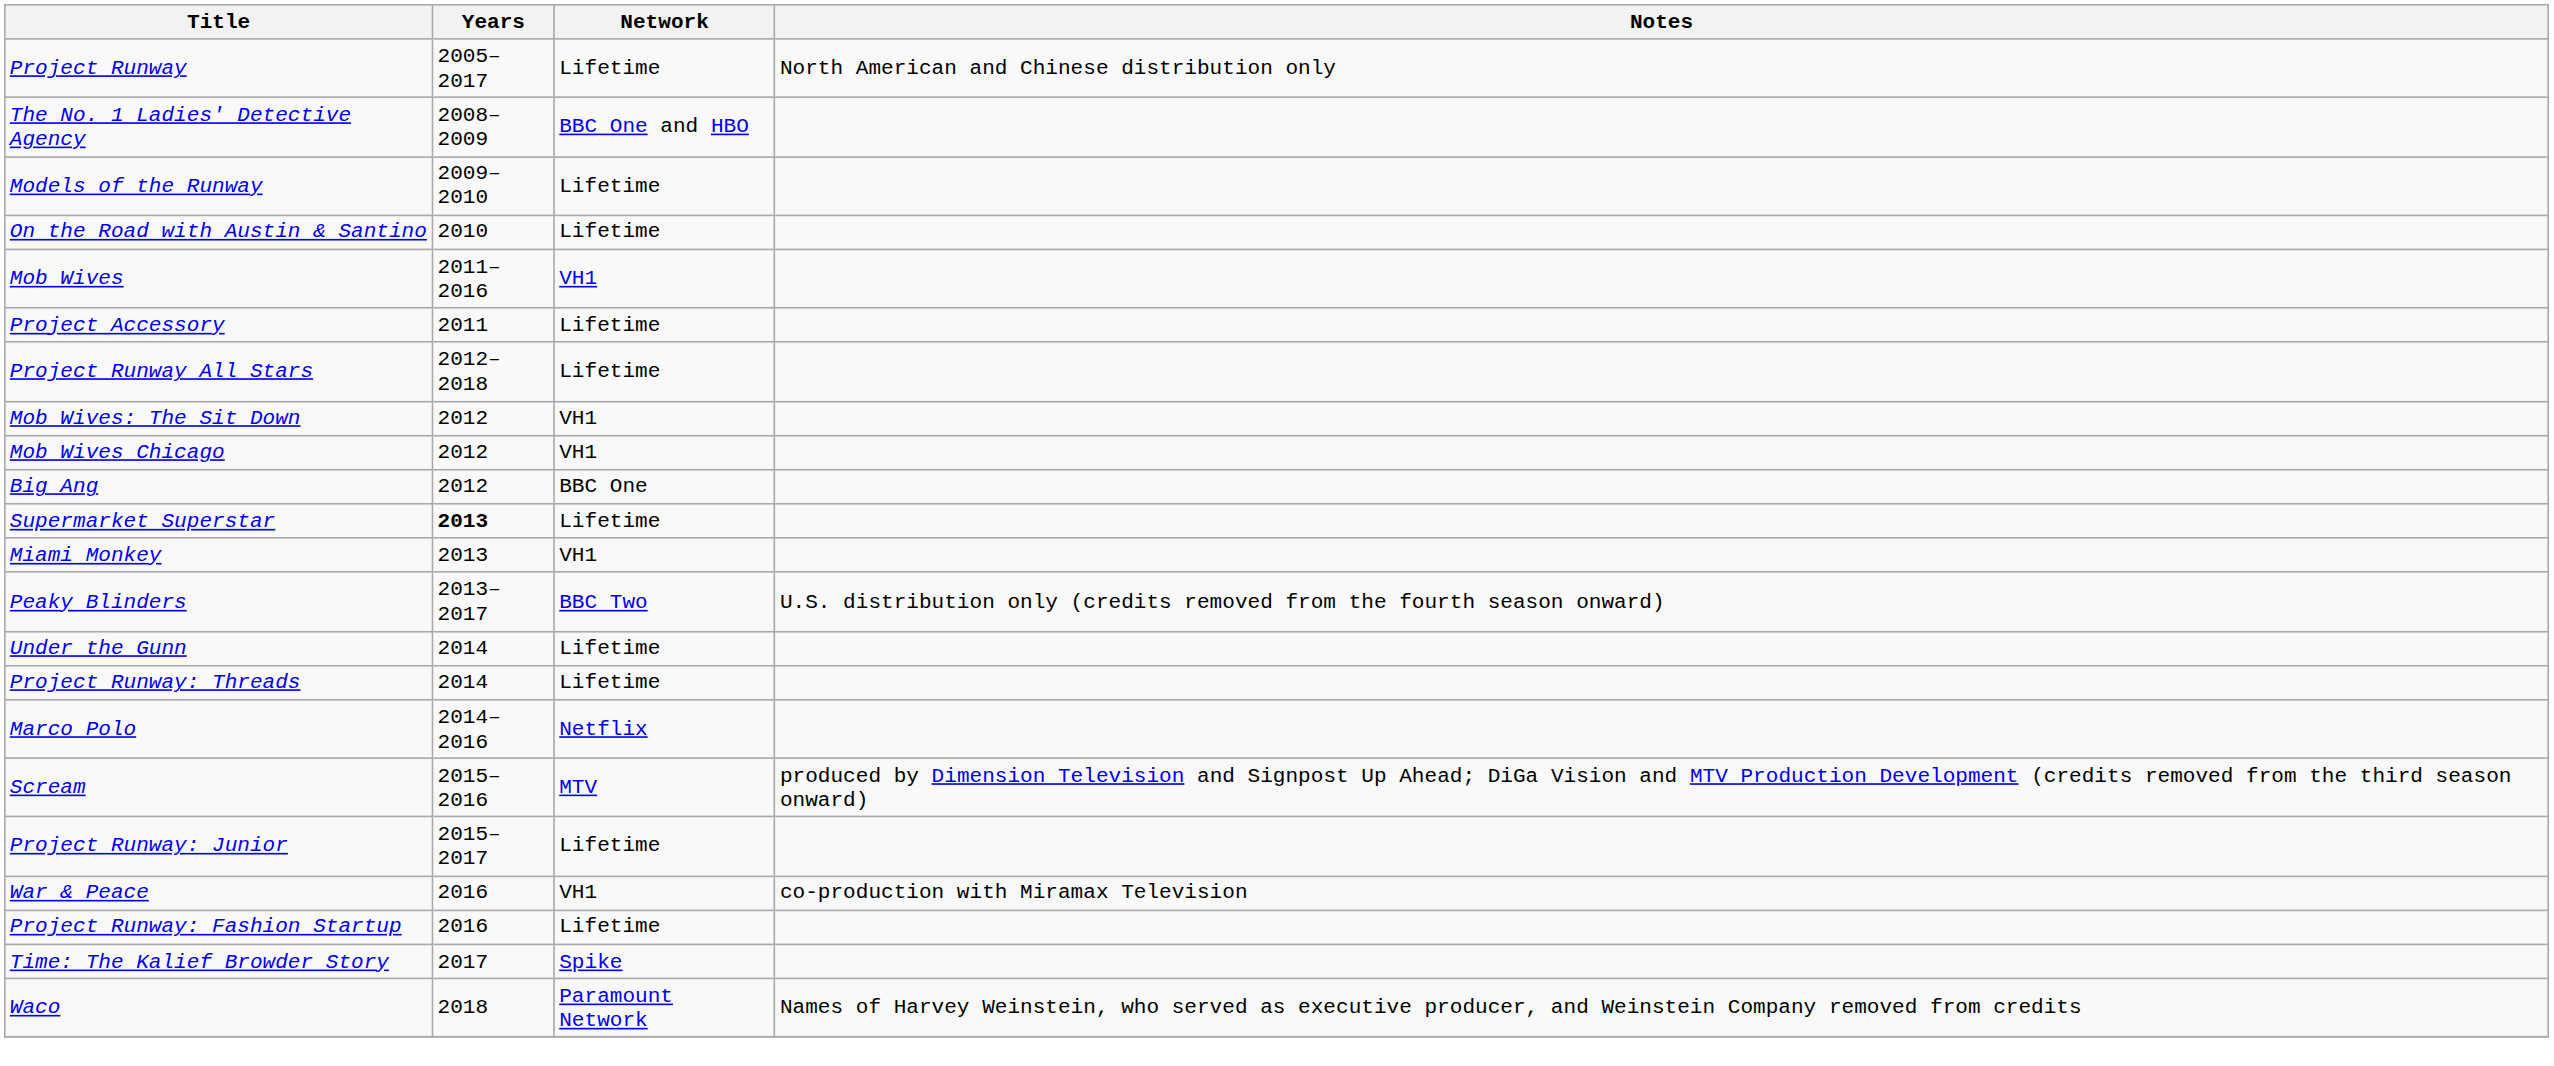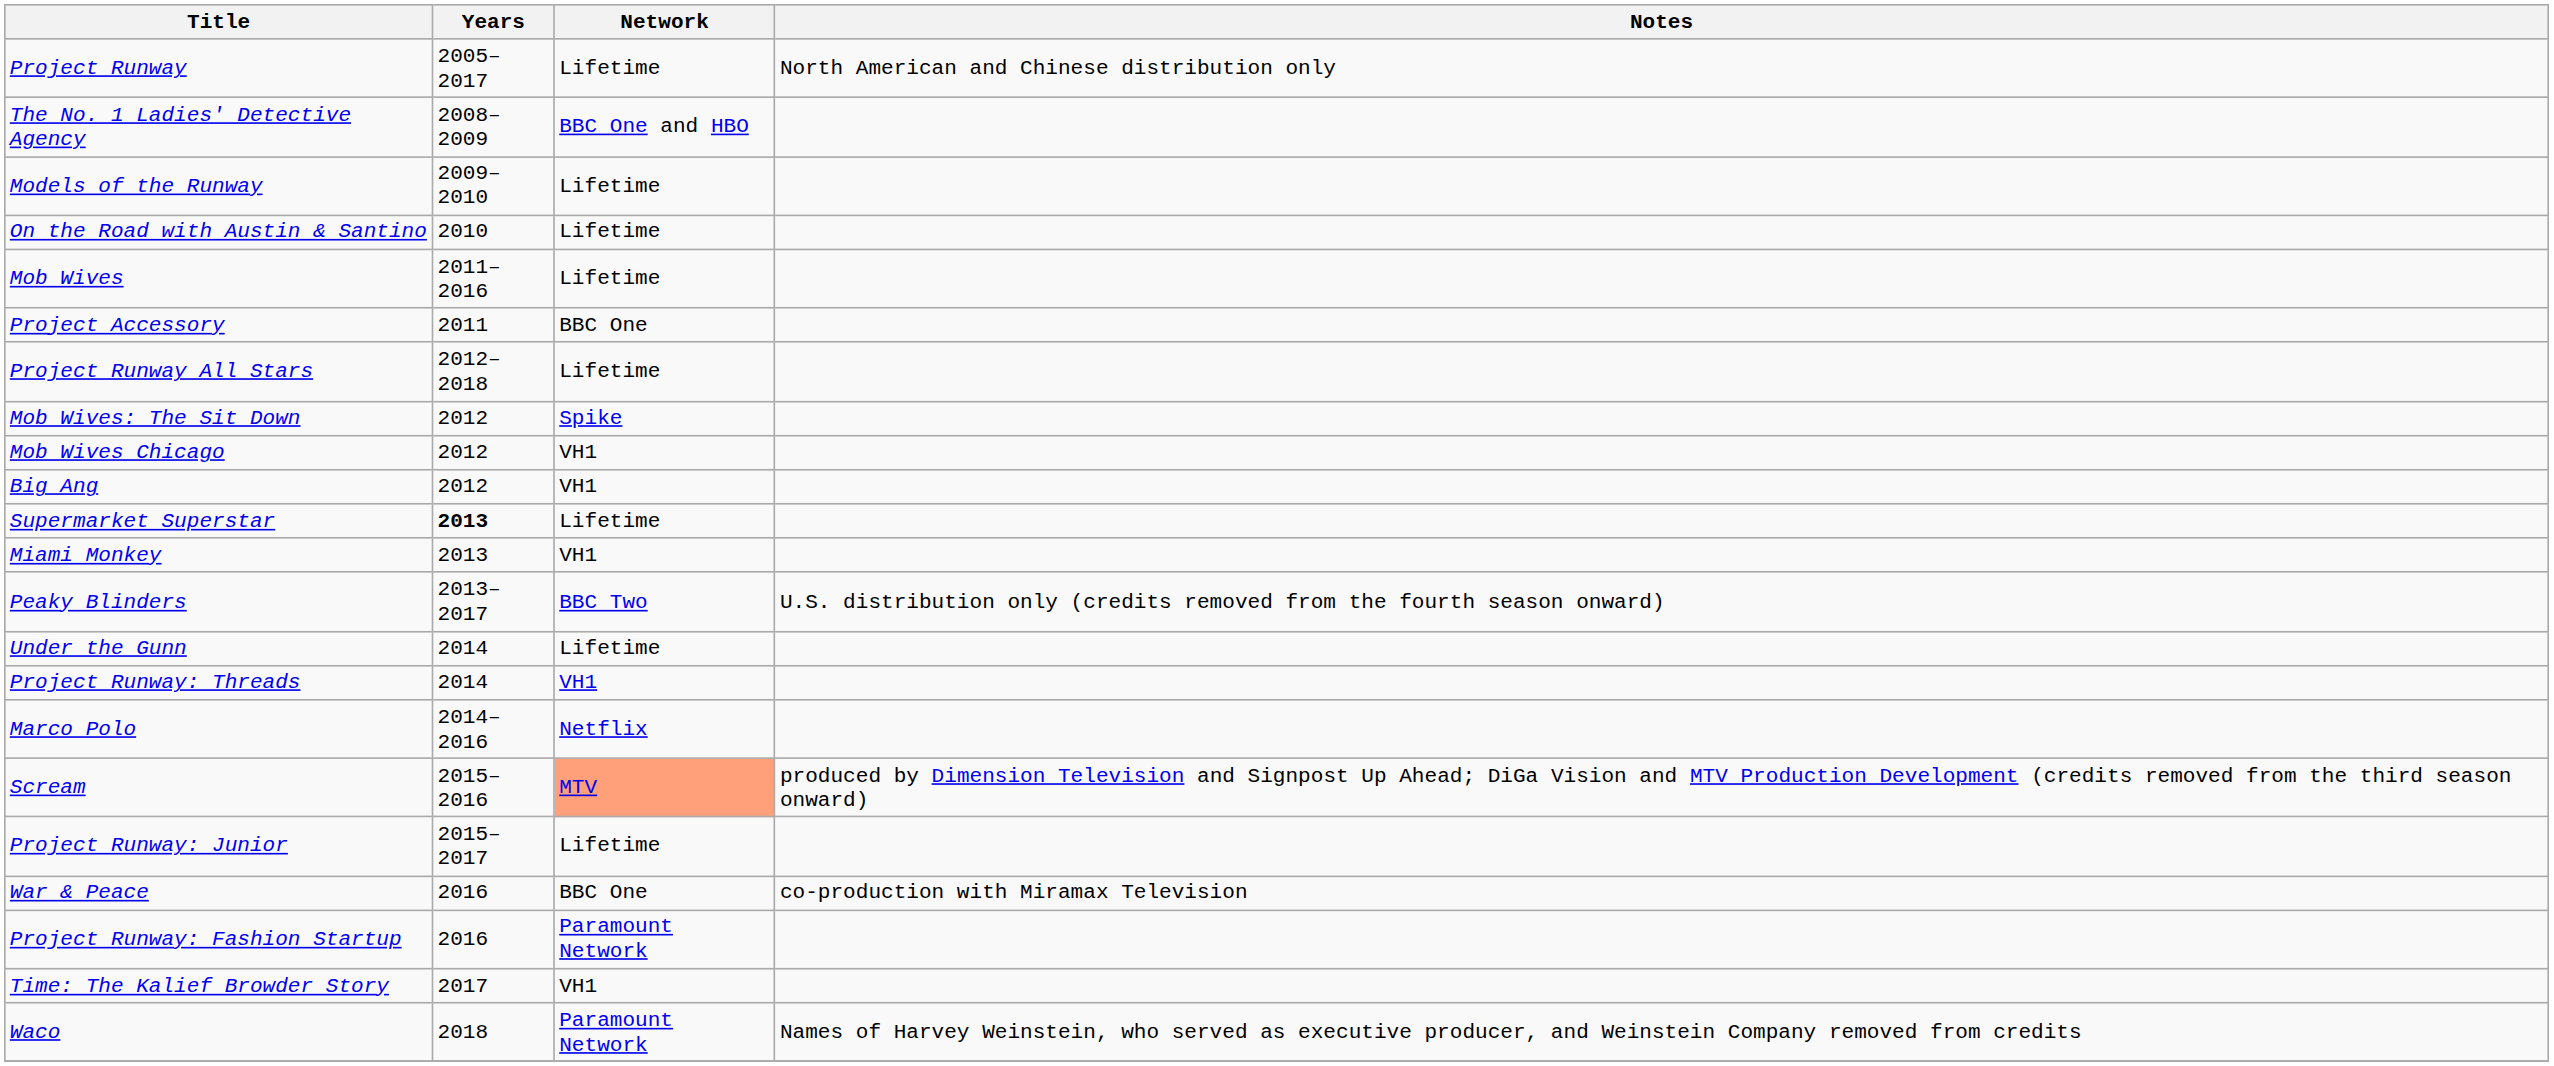 <table class="wikitable">
 <tr>
 <th>Title</th>
 <th>Years</th>
 <th>Network</th>
 <th>Notes</th>
 </tr>
 <tr>
 <td><em><a href='#'>Project Runway</a></em></td>
 <td>2005–2017</td>
 <td>Lifetime</td>
 <td>North American and Chinese distribution only</td>
 </tr>
 <tr>
 <td><em><a href='#'>The No. 1 Ladies' Detective Agency</a></em></td>
 <td>2008–2009</td>
 <td><a href='#'>BBC One</a> and <a href='#'>HBO</a></td>
 <td></td>
 </tr>
 <tr>
 <td><em><a href='#'>Models of the Runway</a></em></td>
 <td>2009–2010</td>
 <td>Lifetime</td>
 <td></td>
 </tr>
 <tr>
 <td><em><a href='#'>On the Road with Austin & Santino</a></em></td>
 <td>2010</td>
 <td>Lifetime</td>
 <td></td>
 </tr>
 <tr>
 <td><em><a href='#'>Mob Wives</a></em></td>
 <td>2011–2016</td>
-<td><a href='#'>VH1</a></td>
+<td>Lifetime</td>
 <td></td>
 </tr>
 <tr>
 <td><em><a href='#'>Project Accessory</a></em></td>
 <td>2011</td>
-<td>Lifetime</td>
+<td>BBC One</td>
 <td></td>
 </tr>
 <tr>
 <td><em><a href='#'>Project Runway All Stars</a></em></td>
 <td>2012–2018</td>
 <td>Lifetime</td>
 <td></td>
 </tr>
 <tr>
 <td><em><a href='#'>Mob Wives: The Sit Down</a></em></td>
 <td>2012</td>
-<td>VH1</td>
+<td><a href='#'>Spike</a></td>
 <td></td>
 </tr>
 <tr>
 <td><em><a href='#'>Mob Wives Chicago</a></em></td>
 <td>2012</td>
 <td>VH1</td>
 <td></td>
 </tr>
 <tr>
 <td><em><a href='#'>Big Ang</a></em></td>
 <td>2012</td>
-<td>BBC One</td>
+<td>VH1</td>
 <td></td>
 </tr>
 <tr>
 <td><em><a href='#'>Supermarket Superstar</a></em></td>
 <td><strong>2013</strong></td>
 <td>Lifetime</td>
 <td></td>
 </tr>
 <tr>
 <td><em><a href='#'>Miami Monkey</a></em></td>
 <td>2013</td>
 <td>VH1</td>
 <td></td>
 </tr>
 <tr>
 <td><em><a href='#'>Peaky Blinders</a></em></td>
 <td>2013–2017</td>
 <td><a href='#'>BBC Two</a></td>
 <td>U.S. distribution only (credits removed from the fourth season onward)</td>
 </tr>
 <tr>
 <td><em><a href='#'>Under the Gunn</a></em></td>
 <td>2014</td>
 <td>Lifetime</td>
 <td></td>
 </tr>
 <tr>
 <td><em><a href='#'>Project Runway: Threads</a></em></td>
 <td>2014</td>
-<td>Lifetime</td>
+<td><a href='#'>VH1</a></td>
 <td></td>
 </tr>
 <tr>
 <td><em><a href='#'>Marco Polo</a></em></td>
 <td>2014–2016</td>
 <td><a href='#'>Netflix</a></td>
 <td></td>
 </tr>
 <tr>
 <td><em><a href='#'>Scream</a></em></td>
 <td>2015–2016</td>
-<td><a href='#'>MTV</a></td>
+<td style="background: lightsalmon;"><a href='#'>MTV</a></td>
 <td>produced by <a href='#'>Dimension Television</a> and Signpost Up Ahead; DiGa Vision and <a href='#'>MTV Production Development</a> (credits removed from the third season onward)</td>
 </tr>
 <tr>
 <td><em><a href='#'>Project Runway: Junior</a></em></td>
 <td>2015–2017</td>
 <td>Lifetime</td>
 <td></td>
 </tr>
 <tr>
 <td><em><a href='#'>War & Peace</a></em></td>
 <td>2016</td>
-<td>VH1</td>
+<td>BBC One</td>
 <td>co-production with Miramax Television</td>
 </tr>
 <tr>
 <td><em><a href='#'>Project Runway: Fashion Startup</a></em></td>
 <td>2016</td>
-<td>Lifetime</td>
+<td><a href='#'>Paramount Network</a></td>
 <td></td>
 </tr>
 <tr>
 <td><em><a href='#'>Time: The Kalief Browder Story</a></em></td>
 <td>2017</td>
-<td><a href='#'>Spike</a></td>
+<td>VH1</td>
 <td></td>
 </tr>
 <tr>
 <td><em><a href='#'>Waco</a></em></td>
 <td>2018</td>
 <td><a href='#'>Paramount Network</a></td>
 <td>Names of Harvey Weinstein, who served as executive producer, and Weinstein Company removed from credits</td>
 </tr>
 <tr>
 </tr>
 </table>
